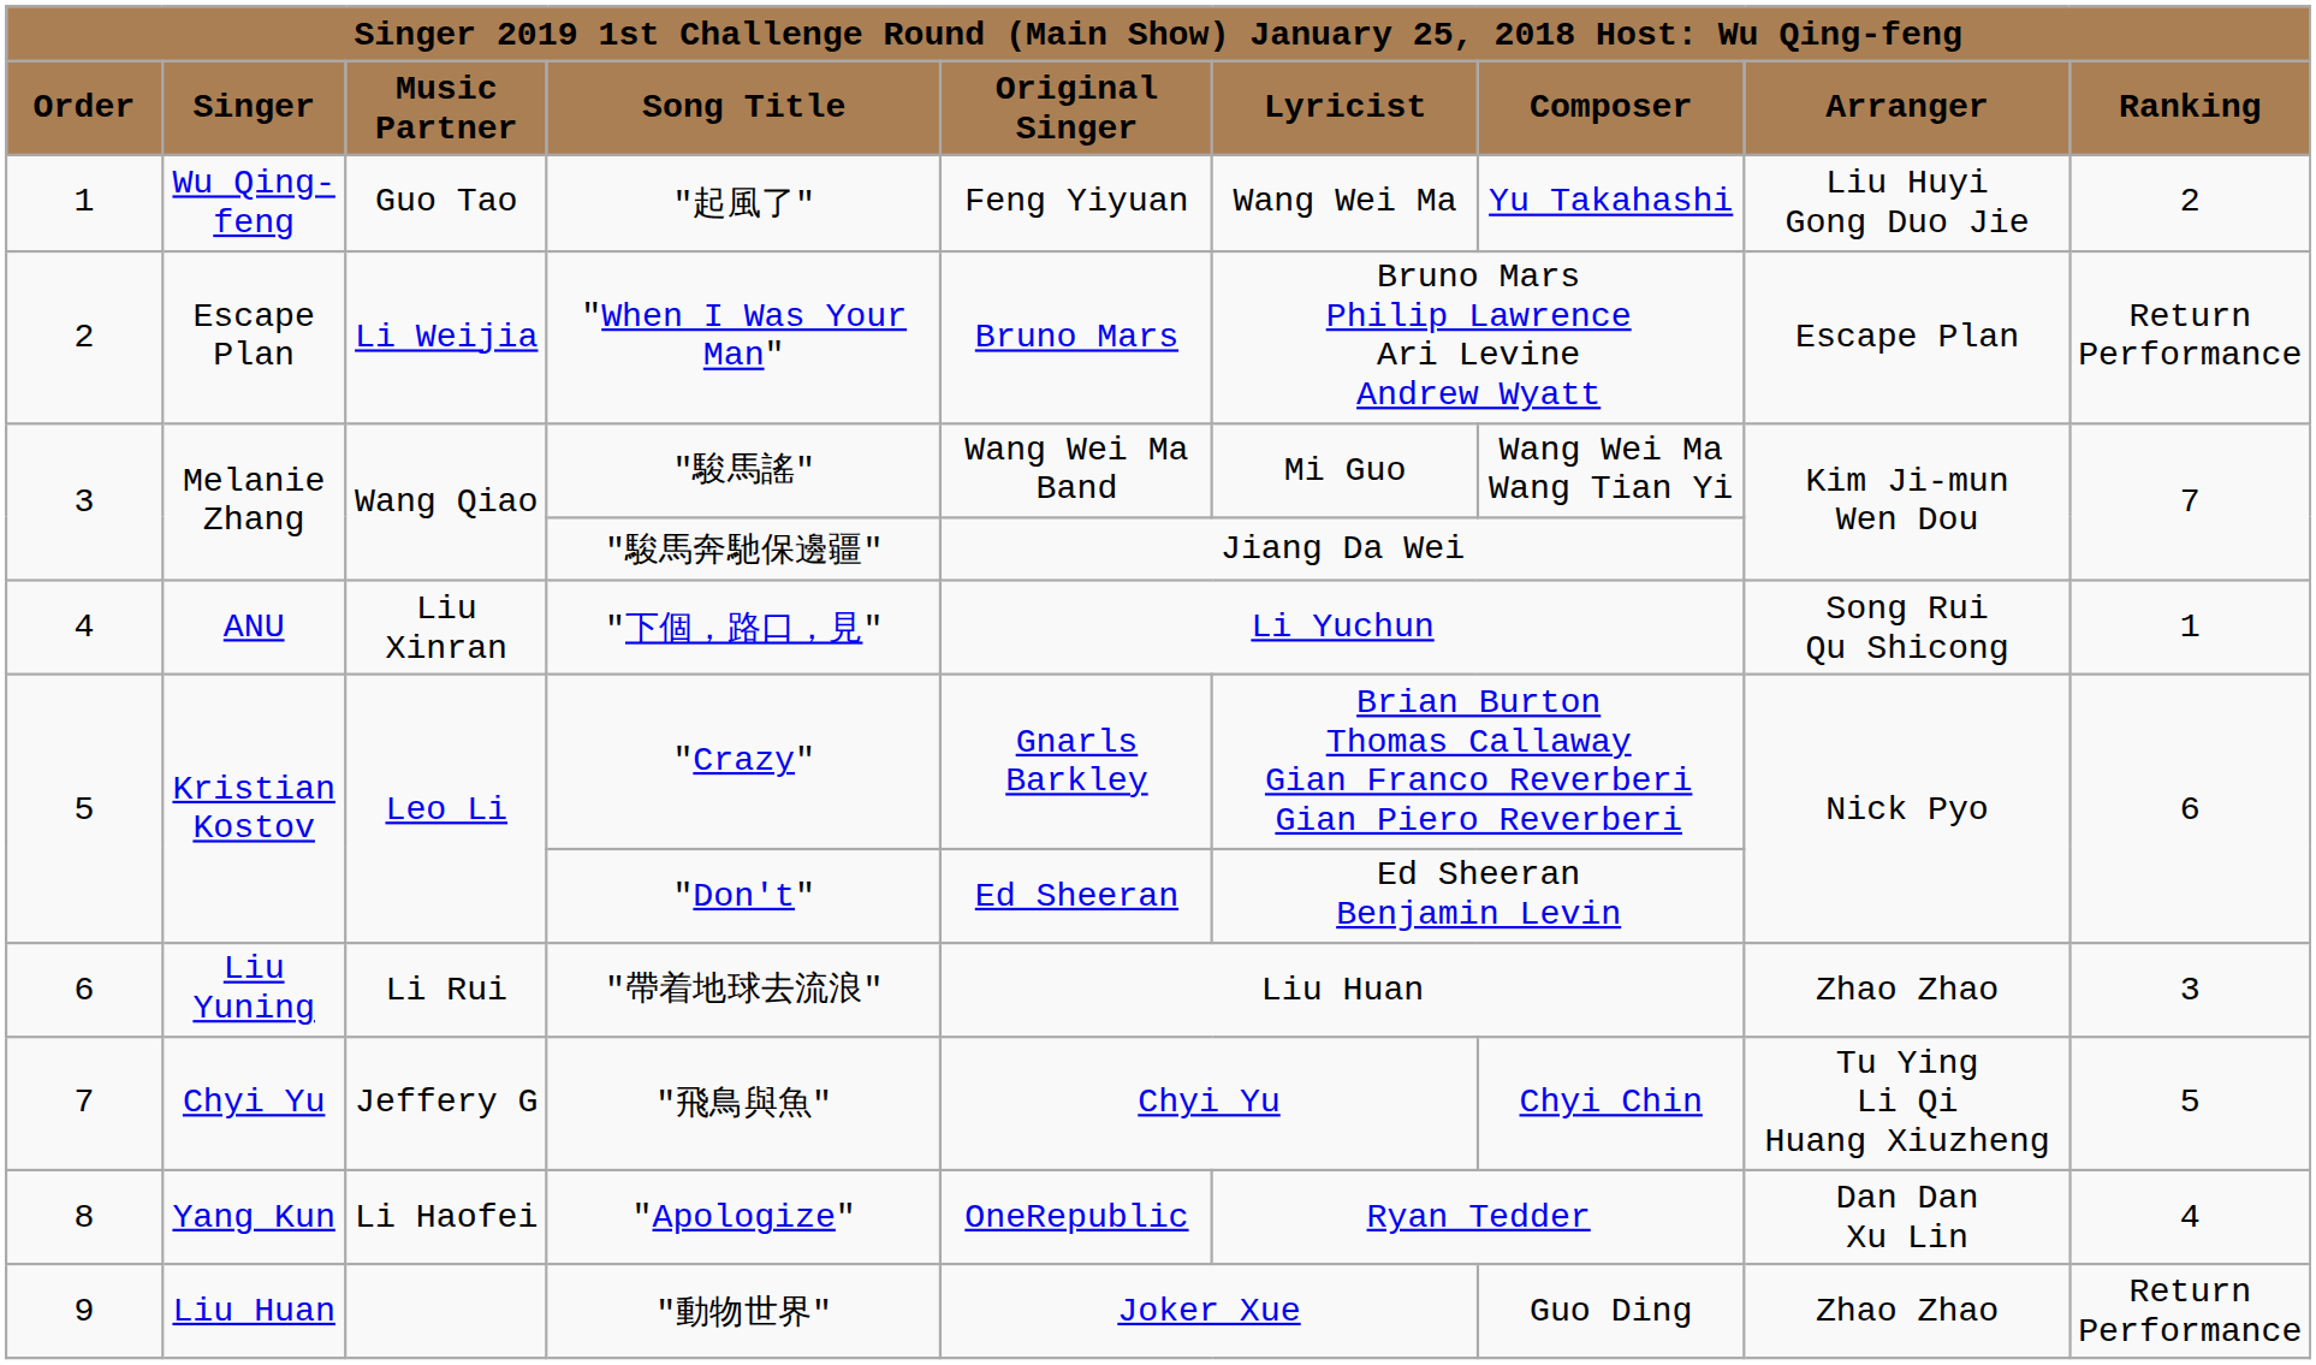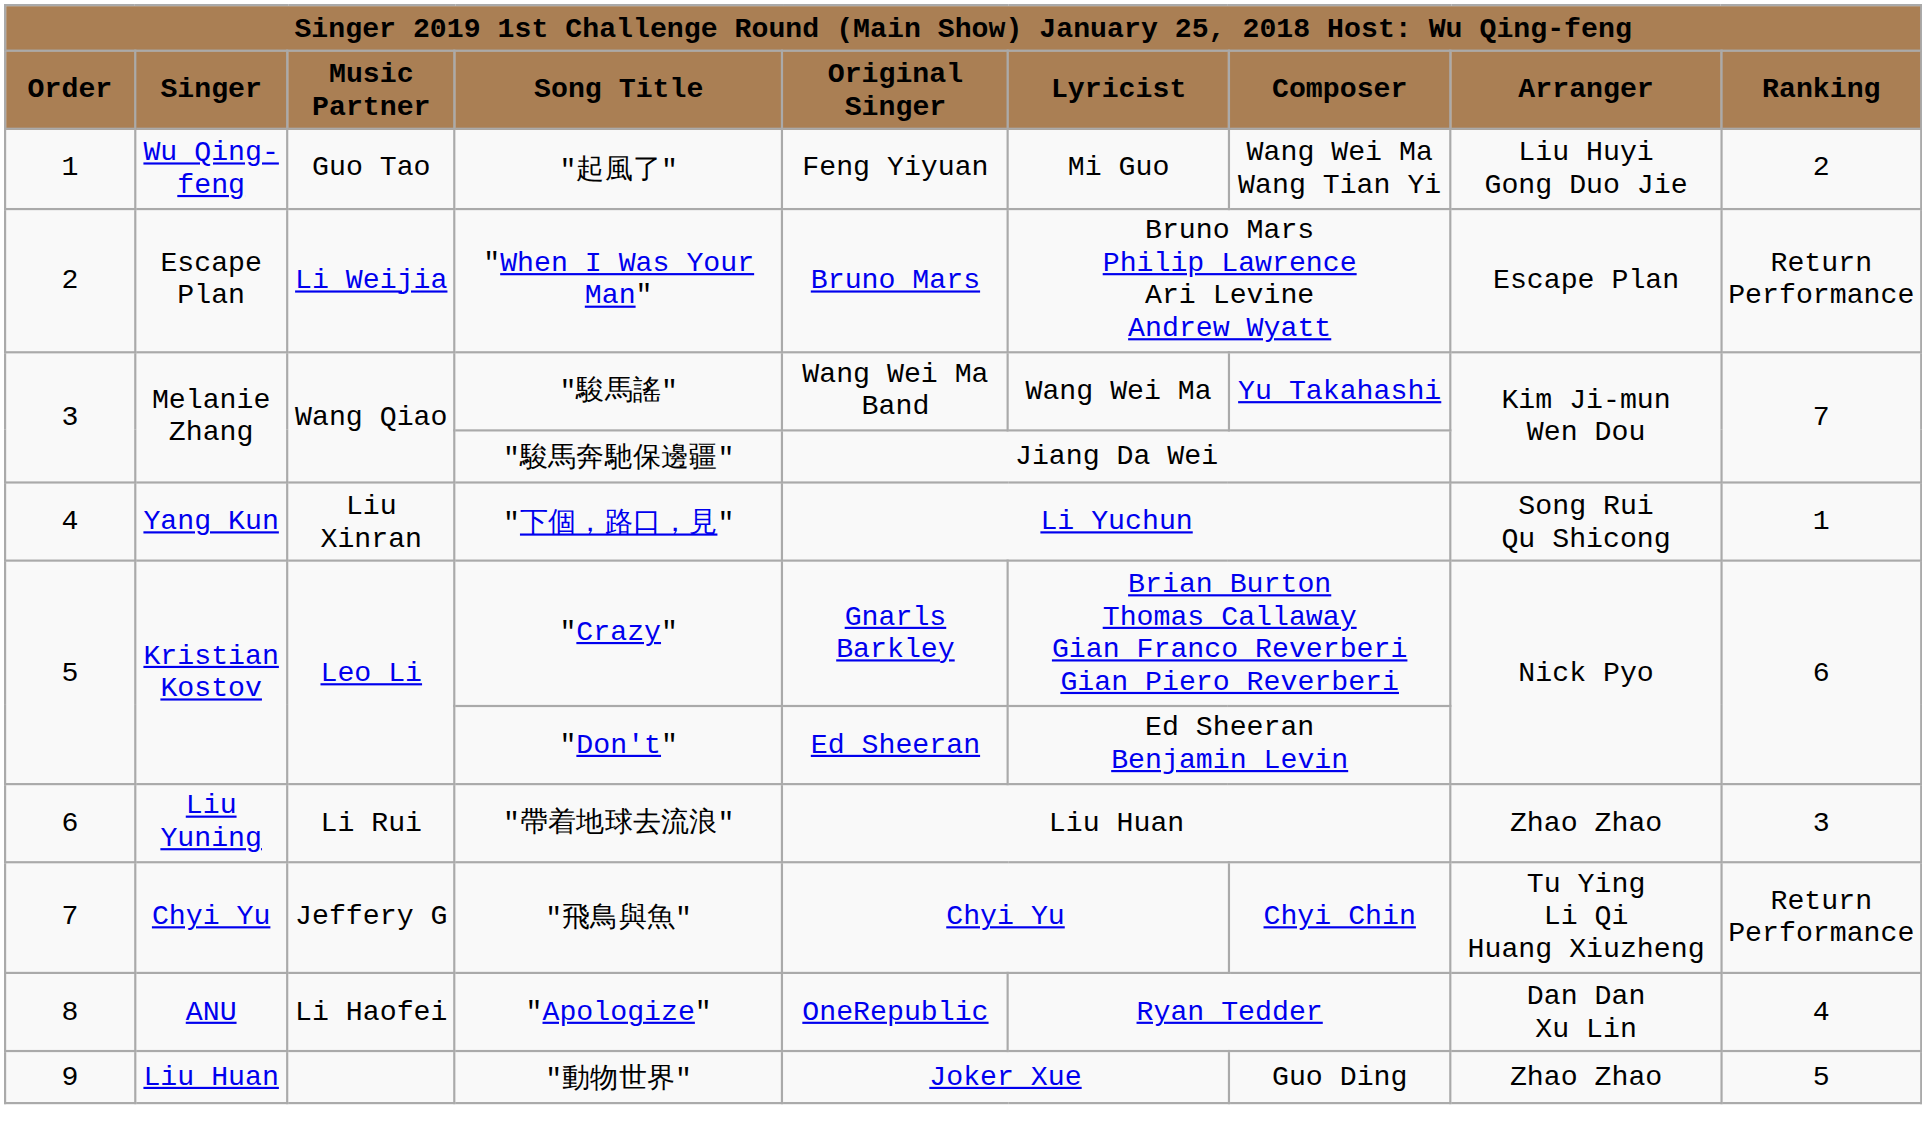 <table class="wikitable sortable mw-collapsible" width="100%" style="text-align:center">
 <tr align=center style="background:#AA7F54">
 <td colspan="9"><div><strong>Singer 2019 1st Challenge Round (Main Show) January 25, 2018 Host: Wu Qing-feng</strong></div></td>
 </tr>
 <tr style="background:#AA7F54">
 <td style="width:7%"><strong>Order</strong></td>
 <td style="width:8%"><strong>Singer</strong></td>
 <td style="width:9%"><strong>Music Partner</strong></td>
 <td style="width:18%"><strong>Song Title</strong></td>
 <td style="width:12%"><strong>Original Singer</strong></td>
 <td style="width:12% "><strong>Lyricist</strong></td>
 <td style="width:12%"><strong>Composer</strong></td>
 <td style="width:15%"><strong>Arranger</strong></td>
 <td style="width:7%"><strong>Ranking</strong></td>
 </tr>
 <tr>
 <td>1</td>
 <td><a href='#'>Wu Qing-feng</a></td>
 <td>Guo Tao</td>
 <td>"起風了"</td>
 <td>Feng Yiyuan</td>
-<td>Wang Wei Ma</td>
-<td><a href='#'>Yu Takahashi</a></td>
+<td>Mi Guo</td>
+<td>Wang Wei Ma<br>Wang Tian Yi</td>
 <td>Liu Huyi<br>Gong Duo Jie</td>
 <td>2</td>
 </tr>
 <tr>
 <td>2</td>
 <td>Escape Plan</td>
 <td><a href='#'>Li Weijia</a></td>
 <td>"<a href='#'>When I Was Your Man</a>"</td>
 <td><a href='#'>Bruno Mars</a></td>
 <td colspan="2">Bruno Mars<br><a href='#'>Philip Lawrence</a><br>Ari Levine<br><a href='#'>Andrew Wyatt</a></td>
 <td>Escape Plan</td>
 <td>Return Performance</td>
 </tr>
 <tr>
 <td rowspan=2>3</td>
 <td rowspan=2>Melanie Zhang</td>
 <td rowspan=2>Wang Qiao</td>
 <td>"駿馬謠"</td>
 <td>Wang Wei Ma Band</td>
-<td>Mi Guo</td>
-<td>Wang Wei Ma<br>Wang Tian Yi</td>
+<td>Wang Wei Ma</td>
+<td><a href='#'>Yu Takahashi</a></td>
 <td rowspan=2>Kim Ji-mun<br>Wen Dou</td>
 <td rowspan=2>7</td>
 </tr>
 <tr>
 <td>"駿馬奔馳保邊疆"</td>
 <td colspan=3>Jiang Da Wei</td>
 </tr>
 <tr>
 <td>4</td>
-<td><a href='#'>ANU</a></td>
+<td><a href='#'>Yang Kun</a></td>
 <td>Liu Xinran</td>
 <td>"<a href='#'>下個，路口，見</a>"</td>
 <td colspan="3"><a href='#'>Li Yuchun</a></td>
 <td>Song Rui<br>Qu Shicong</td>
 <td>1</td>
 </tr>
 <tr>
 <td rowspan="2">5</td>
 <td rowspan="2"><a href='#'>Kristian Kostov</a></td>
 <td rowspan="2"><a href='#'>Leo Li</a></td>
 <td>"<a href='#'>Crazy</a>"</td>
 <td><a href='#'>Gnarls Barkley</a></td>
 <td colspan="2"><a href='#'>Brian Burton</a><br><a href='#'>Thomas Callaway</a><br><a href='#'>Gian Franco Reverberi</a><br><a href='#'>Gian Piero Reverberi</a></td>
 <td rowspan="2">Nick Pyo</td>
 <td rowspan="2">6</td>
 </tr>
 <tr>
 <td>"<a href='#'>Don't</a>"</td>
 <td><a href='#'>Ed Sheeran</a></td>
 <td colspan="2">Ed Sheeran<br><a href='#'>Benjamin Levin</a></td>
 </tr>
 <tr>
 <td>6</td>
 <td><a href='#'>Liu Yuning</a></td>
 <td>Li Rui</td>
 <td>"帶着地球去流浪"</td>
 <td colspan="3">Liu Huan</td>
 <td>Zhao Zhao</td>
 <td>3</td>
 </tr>
 <tr>
 <td>7</td>
 <td><a href='#'>Chyi Yu</a></td>
 <td>Jeffery G</td>
 <td>"飛鳥與魚"</td>
 <td colspan=2><a href='#'>Chyi Yu</a></td>
 <td><a href='#'>Chyi Chin</a></td>
 <td>Tu Ying<br>Li Qi<br>Huang Xiuzheng</td>
-<td>5</td>
+<td>Return Performance</td>
 </tr>
 <tr>
 <td>8</td>
-<td><a href='#'>Yang Kun</a></td>
+<td><a href='#'>ANU</a></td>
 <td>Li Haofei</td>
 <td>"<a href='#'>Apologize</a>"</td>
 <td><a href='#'>OneRepublic</a></td>
 <td colspan="2"><a href='#'>Ryan Tedder</a></td>
 <td>Dan Dan<br>Xu Lin</td>
 <td>4</td>
 </tr>
 <tr>
 <td>9</td>
 <td><a href='#'>Liu Huan</a></td>
 <td></td>
 <td>"動物世界"</td>
 <td colspan="2"><a href='#'>Joker Xue</a></td>
 <td>Guo Ding</td>
 <td>Zhao Zhao</td>
-<td>Return Performance</td>
+<td>5</td>
 </tr>
 </table>
